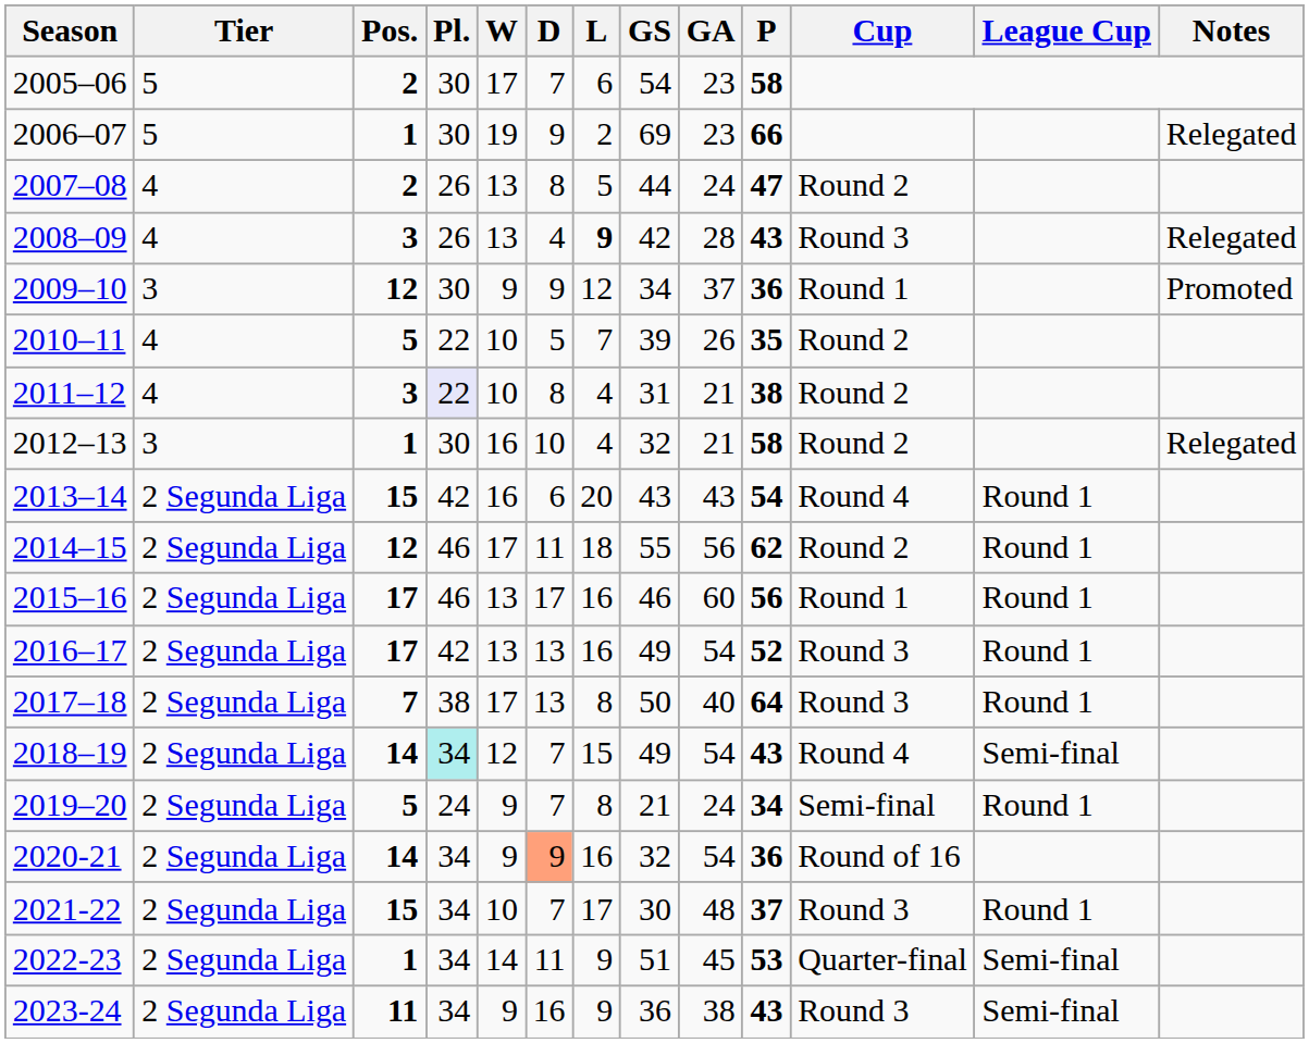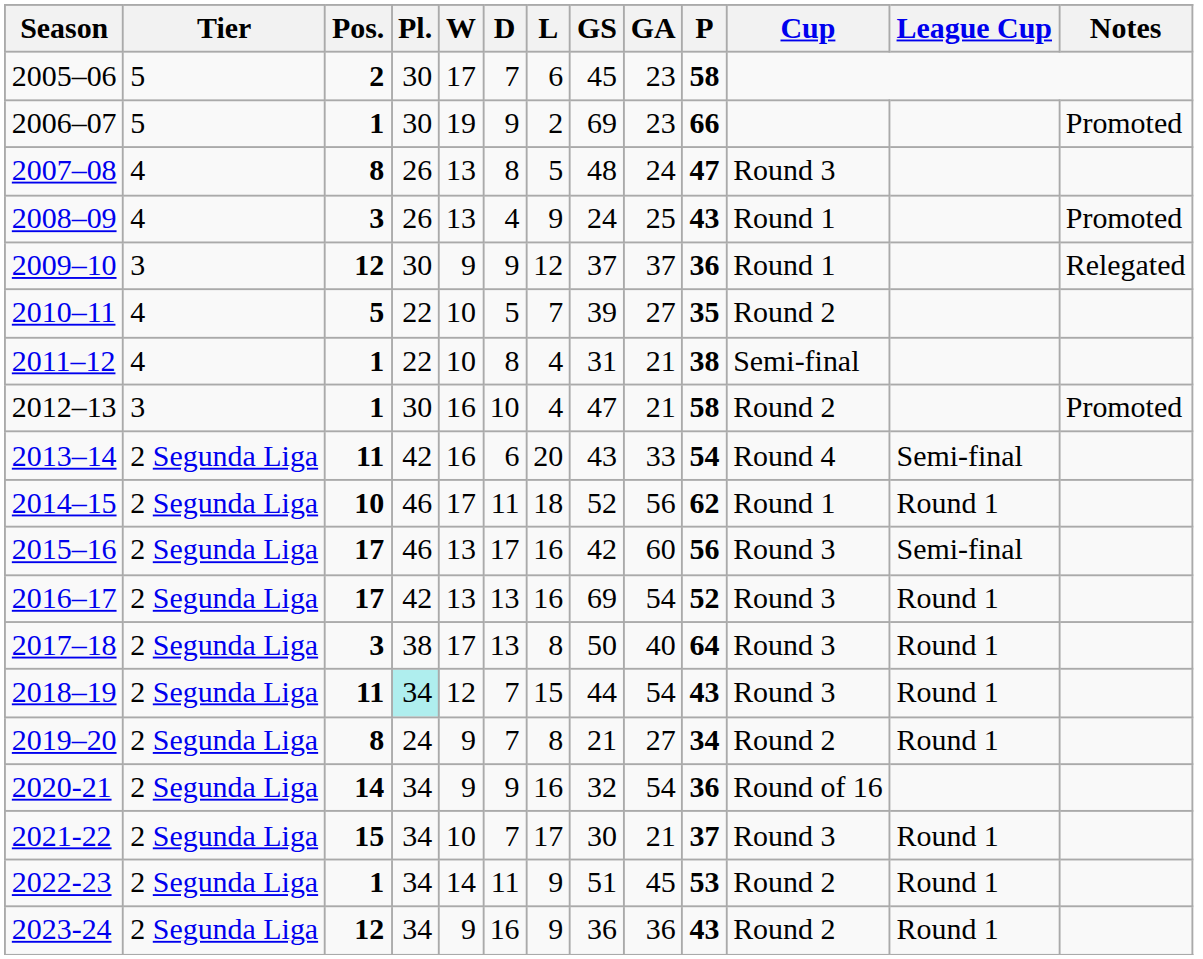 <table class="wikitable">
 <tr style="background:#efefef;">
 <th>Season</th>
 <th>Tier</th>
 <th>Pos.</th>
 <th>Pl.</th>
 <th>W</th>
 <th>D</th>
 <th>L</th>
 <th>GS</th>
 <th>GA</th>
 <th>P</th>
 <th><a href='#'>Cup</a></th>
 <th><a href='#'>League Cup</a></th>
 <th>Notes</th>
 </tr>
 <tr>
 <td>2005–06</td>
 <td>5</td>
 <td align=right><strong>2</strong></td>
 <td align=right>30</td>
 <td align=right>17</td>
 <td align=right>7</td>
 <td align=right>6</td>
-<td align=right>54</td>
+<td align=right>45</td>
 <td align=right>23</td>
 <td align=right><strong>58</strong></td>
 </tr>
 <tr>
 <td>2006–07</td>
 <td>5</td>
 <td align=right><strong>1</strong></td>
 <td align=right>30</td>
 <td align=right>19</td>
 <td align=right>9</td>
 <td align=right>2</td>
 <td align=right>69</td>
 <td align=right>23</td>
 <td align=right><strong>66</strong></td>
 <td></td>
 <td></td>
-<td>Relegated</td>
+<td>Promoted</td>
 </tr>
 <tr>
 <td><a href='#'>2007–08</a></td>
 <td>4</td>
-<td align=right><strong>2</strong></td>
+<td align=right><strong>8</strong></td>
 <td align=right>26</td>
 <td align=right>13</td>
 <td align=right>8</td>
 <td align=right>5</td>
-<td align=right>44</td>
+<td align=right>48</td>
 <td align=right>24</td>
 <td align=right><strong>47</strong></td>
-<td>Round 2</td>
+<td>Round 3</td>
 <td></td>
 <td></td>
 </tr>
 <tr>
 <td><a href='#'>2008–09</a></td>
 <td>4</td>
 <td align=right><strong>3</strong></td>
 <td align=right>26</td>
 <td align=right>13</td>
 <td align=right>4</td>
-<td align=right><strong>9</strong></td>
-<td align=right>42</td>
-<td align=right>28</td>
+<td align=right>9</td>
+<td align=right>24</td>
+<td align=right>25</td>
 <td align=right><strong>43</strong></td>
-<td>Round 3</td>
+<td>Round 1</td>
 <td></td>
-<td>Relegated</td>
+<td>Promoted</td>
 </tr>
 <tr>
 <td><a href='#'>2009–10</a></td>
 <td>3</td>
 <td align=right><strong>12</strong></td>
 <td align=right>30</td>
 <td align=right>9</td>
 <td align=right>9</td>
 <td align=right>12</td>
-<td align=right>34</td>
+<td align=right>37</td>
 <td align=right>37</td>
 <td align=right><strong>36</strong></td>
 <td>Round 1</td>
 <td></td>
-<td>Promoted</td>
+<td>Relegated</td>
 </tr>
 <tr>
 <td><a href='#'>2010–11</a></td>
 <td>4</td>
 <td align=right><strong>5</strong></td>
 <td align=right>22</td>
 <td align=right>10</td>
 <td align=right>5</td>
 <td align=right>7</td>
 <td align=right>39</td>
-<td align=right>26</td>
+<td align=right>27</td>
 <td align=right><strong>35</strong></td>
 <td>Round 2</td>
 <td></td>
 <td></td>
 </tr>
 <tr>
 <td><a href='#'>2011–12</a></td>
 <td>4</td>
-<td align=right><strong>3</strong></td>
-<td align=right style="background: lavender;">22</td>
+<td align=right><strong>1</strong></td>
+<td align=right>22</td>
 <td align=right>10</td>
 <td align=right>8</td>
 <td align=right>4</td>
 <td align=right>31</td>
 <td align=right>21</td>
 <td align=right><strong>38</strong></td>
-<td>Round 2</td>
+<td>Semi-final</td>
 <td></td>
 <td></td>
 </tr>
 <tr>
 <td>2012–13</td>
 <td>3</td>
 <td align=right><strong>1</strong></td>
 <td align=right>30</td>
 <td align=right>16</td>
 <td align=right>10</td>
 <td align=right>4</td>
-<td align=right>32</td>
+<td align=right>47</td>
 <td align=right>21</td>
 <td align=right><strong>58</strong></td>
 <td>Round 2</td>
 <td></td>
-<td>Relegated</td>
+<td>Promoted</td>
 </tr>
 <tr>
 <td><a href='#'>2013–14</a></td>
 <td>2 <a href='#'>Segunda Liga</a></td>
-<td align=right><strong>15</strong></td>
+<td align=right><strong>11</strong></td>
 <td align=right>42</td>
 <td align=right>16</td>
 <td align=right>6</td>
 <td align=right>20</td>
 <td align=right>43</td>
-<td align=right>43</td>
+<td align=right>33</td>
 <td align=right><strong>54</strong></td>
 <td>Round 4</td>
-<td>Round 1</td>
+<td>Semi-final</td>
 <td></td>
 </tr>
 <tr>
 <td><a href='#'>2014–15</a></td>
 <td>2 <a href='#'>Segunda Liga</a></td>
-<td align=right><strong>12</strong></td>
+<td align=right><strong>10</strong></td>
 <td align=right>46</td>
 <td align=right>17</td>
 <td align=right>11</td>
 <td align=right>18</td>
-<td align=right>55</td>
+<td align=right>52</td>
 <td align=right>56</td>
 <td align=right><strong>62</strong></td>
-<td>Round 2</td>
+<td>Round 1</td>
 <td>Round 1</td>
 <td></td>
 </tr>
 <tr>
 <td><a href='#'>2015–16</a></td>
 <td>2 <a href='#'>Segunda Liga</a></td>
 <td align=right><strong>17</strong></td>
 <td align=right>46</td>
 <td align=right>13</td>
 <td align=right>17</td>
 <td align=right>16</td>
-<td align=right>46</td>
+<td align=right>42</td>
 <td align=right>60</td>
 <td align=right><strong>56</strong></td>
-<td>Round 1</td>
-<td>Round 1</td>
+<td>Round 3</td>
+<td>Semi-final</td>
 <td></td>
 </tr>
 <tr>
 <td><a href='#'>2016–17</a></td>
 <td>2 <a href='#'>Segunda Liga</a></td>
 <td align=right><strong>17</strong></td>
 <td align=right>42</td>
 <td align=right>13</td>
 <td align=right>13</td>
 <td align=right>16</td>
-<td align=right>49</td>
+<td align=right>69</td>
 <td align=right>54</td>
 <td align=right><strong>52</strong></td>
 <td>Round 3</td>
 <td>Round 1</td>
 <td></td>
 </tr>
 <tr>
 <td><a href='#'>2017–18</a></td>
 <td>2 <a href='#'>Segunda Liga</a></td>
-<td align=right><strong>7</strong></td>
+<td align=right><strong>3</strong></td>
 <td align=right>38</td>
 <td align=right>17</td>
 <td align=right>13</td>
 <td align=right>8</td>
 <td align=right>50</td>
 <td align=right>40</td>
 <td align=right><strong>64</strong></td>
 <td>Round 3</td>
 <td>Round 1</td>
 <td></td>
 </tr>
 <tr>
 <td><a href='#'>2018–19</a></td>
 <td>2 <a href='#'>Segunda Liga</a></td>
-<td align=right><strong>14</strong></td>
+<td align=right><strong>11</strong></td>
 <td align=right style="background: paleturquoise;">34</td>
 <td align=right>12</td>
 <td align=right>7</td>
 <td align=right>15</td>
-<td align=right>49</td>
+<td align=right>44</td>
 <td align=right>54</td>
 <td align=right><strong>43</strong></td>
-<td>Round 4</td>
-<td>Semi-final</td>
+<td>Round 3</td>
+<td>Round 1</td>
 <td></td>
 </tr>
 <tr>
 <td><a href='#'>2019–20</a></td>
 <td>2 <a href='#'>Segunda Liga</a></td>
-<td align=right><strong>5</strong></td>
+<td align=right><strong>8</strong></td>
 <td align=right>24</td>
 <td align=right>9</td>
 <td align=right>7</td>
 <td align=right>8</td>
 <td align=right>21</td>
-<td align=right>24</td>
+<td align=right>27</td>
 <td align=right><strong>34</strong></td>
-<td>Semi-final</td>
+<td>Round 2</td>
 <td>Round 1</td>
 <td></td>
 </tr>
 <tr>
 <td><a href='#'>2020-21</a></td>
 <td>2 <a href='#'>Segunda Liga</a></td>
 <td align=right><strong>14</strong></td>
 <td align=right>34</td>
 <td align=right>9</td>
-<td align=right style="background: lightsalmon;">9</td>
+<td align=right>9</td>
 <td align=right>16</td>
 <td align=right>32</td>
 <td align=right>54</td>
 <td align=right><strong>36</strong></td>
 <td>Round of 16</td>
 <td></td>
 <td></td>
 </tr>
 <tr>
 <td><a href='#'>2021-22</a></td>
 <td>2 <a href='#'>Segunda Liga</a></td>
 <td align=right><strong>15</strong></td>
 <td align=right>34</td>
 <td align=right>10</td>
 <td align=right>7</td>
 <td align=right>17</td>
 <td align=right>30</td>
-<td align=right>48</td>
+<td align=right>21</td>
 <td align=right><strong>37</strong></td>
 <td>Round 3</td>
 <td>Round 1</td>
 <td></td>
 </tr>
 <tr>
 <td><a href='#'>2022-23</a></td>
 <td>2 <a href='#'>Segunda Liga</a></td>
 <td align=right><strong>1</strong></td>
 <td align=right>34</td>
 <td align=right>14</td>
 <td align=right>11</td>
 <td align=right>9</td>
 <td align=right>51</td>
 <td align=right>45</td>
 <td align=right><strong>53</strong></td>
-<td>Quarter-final</td>
-<td>Semi-final</td>
+<td>Round 2</td>
+<td>Round 1</td>
 <td></td>
 </tr>
 <tr>
 <td><a href='#'>2023-24</a></td>
 <td>2 <a href='#'>Segunda Liga</a></td>
-<td align=right><strong>11</strong></td>
+<td align=right><strong>12</strong></td>
 <td align=right>34</td>
 <td align=right>9</td>
 <td align=right>16</td>
 <td align=right>9</td>
 <td align=right>36</td>
-<td align=right>38</td>
+<td align=right>36</td>
 <td align=right><strong>43</strong></td>
-<td>Round 3</td>
-<td>Semi-final</td>
+<td>Round 2</td>
+<td>Round 1</td>
 <td></td>
 </tr>
 <tr>
 </tr>
 </table>
